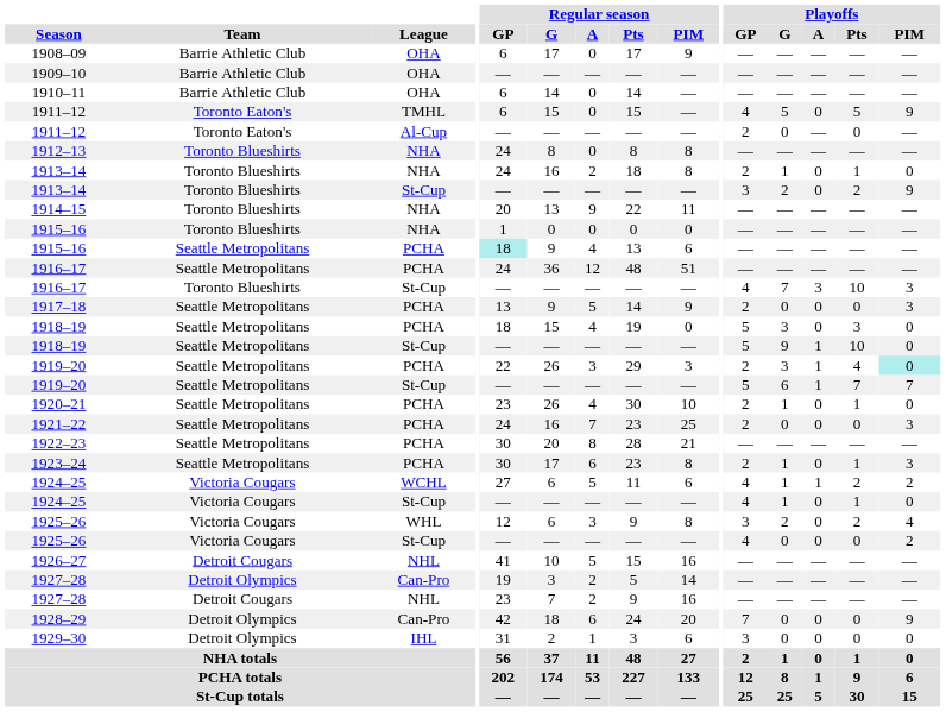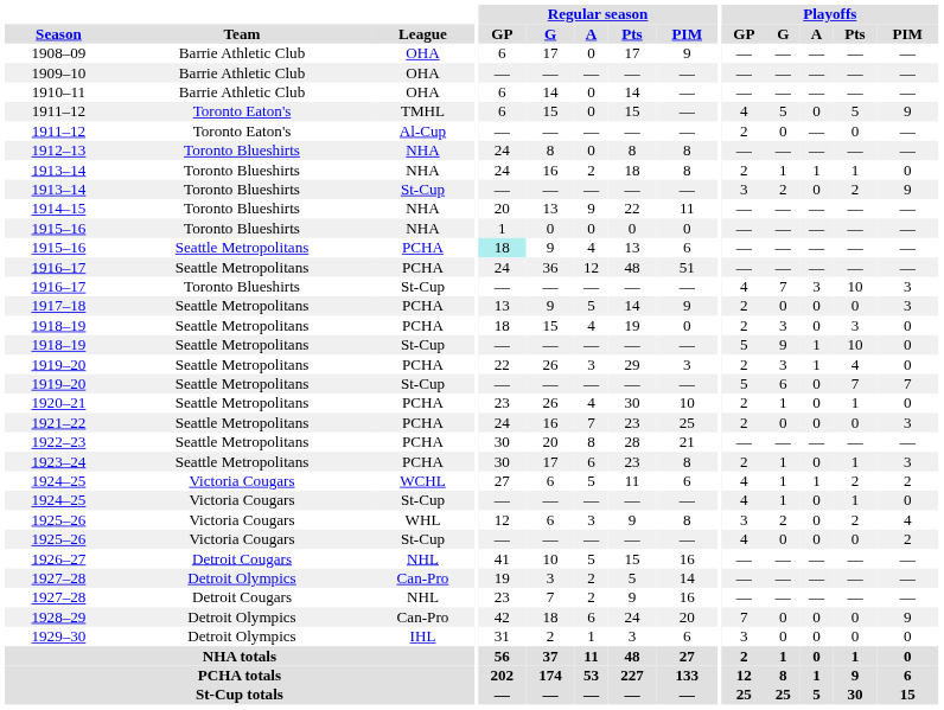 <table border="0" cellpadding="1" cellspacing="0" style="text-align:center; width:60em">
 <tr bgcolor="#e0e0e0">
 <th colspan="3" bgcolor="#ffffff"></th>
 <th rowspan="100" bgcolor="#ffffff"></th>
 <th colspan="5"><a href='#'>Regular season</a></th>
 <th rowspan="100" bgcolor="#ffffff"></th>
 <th colspan="5"><a href='#'>Playoffs</a></th>
 </tr>
 <tr bgcolor="#e0e0e0">
 <th><a href='#'>Season</a></th>
 <th>Team</th>
 <th>League</th>
 <th>GP</th>
 <th><a href='#'>G</a></th>
 <th><a href='#'>A</a></th>
 <th><a href='#'>Pts</a></th>
 <th><a href='#'>PIM</a></th>
 <th>GP</th>
 <th>G</th>
 <th>A</th>
 <th>Pts</th>
 <th>PIM</th>
 </tr>
 <tr>
 <td>1908–09</td>
 <td>Barrie Athletic Club</td>
 <td><a href='#'>OHA</a></td>
 <td>6</td>
 <td>17</td>
 <td>0</td>
 <td>17</td>
 <td>9</td>
 <td>—</td>
 <td>—</td>
 <td>—</td>
 <td>—</td>
 <td>—</td>
 </tr>
 <tr bgcolor="#f0f0f0">
 <td>1909–10</td>
 <td>Barrie Athletic Club</td>
 <td>OHA</td>
 <td>—</td>
 <td>—</td>
 <td>—</td>
 <td>—</td>
 <td>—</td>
 <td>—</td>
 <td>—</td>
 <td>—</td>
 <td>—</td>
 <td>—</td>
 </tr>
 <tr>
 <td>1910–11</td>
 <td>Barrie Athletic Club</td>
 <td>OHA</td>
 <td>6</td>
 <td>14</td>
 <td>0</td>
 <td>14</td>
 <td>—</td>
 <td>—</td>
 <td>—</td>
 <td>—</td>
 <td>—</td>
 <td>—</td>
 </tr>
 <tr bgcolor="#f0f0f0">
 <td>1911–12</td>
 <td><a href='#'>Toronto Eaton's</a></td>
 <td>TMHL</td>
 <td>6</td>
 <td>15</td>
 <td>0</td>
 <td>15</td>
 <td>—</td>
 <td>4</td>
 <td>5</td>
 <td>0</td>
 <td>5</td>
 <td>9</td>
 </tr>
 <tr>
 <td><a href='#'>1911–12</a></td>
 <td>Toronto Eaton's</td>
 <td><a href='#'>Al-Cup</a></td>
 <td>—</td>
 <td>—</td>
 <td>—</td>
 <td>—</td>
 <td>—</td>
 <td>2</td>
 <td>0</td>
 <td>—</td>
 <td>0</td>
 <td>—</td>
 </tr>
 <tr bgcolor="#f0f0f0">
 <td><a href='#'>1912–13</a></td>
 <td><a href='#'>Toronto Blueshirts</a></td>
 <td><a href='#'>NHA</a></td>
 <td>24</td>
 <td>8</td>
 <td>0</td>
 <td>8</td>
 <td>8</td>
 <td>—</td>
 <td>—</td>
 <td>—</td>
 <td>—</td>
 <td>—</td>
 </tr>
 <tr>
 <td><a href='#'>1913–14</a></td>
 <td>Toronto Blueshirts</td>
 <td>NHA</td>
 <td>24</td>
 <td>16</td>
 <td>2</td>
 <td>18</td>
 <td>8</td>
 <td>2</td>
 <td>1</td>
-<td>0</td>
+<td>1</td>
 <td>1</td>
 <td>0</td>
 </tr>
 <tr bgcolor="#f0f0f0">
 <td><a href='#'>1913–14</a></td>
 <td>Toronto Blueshirts</td>
 <td><a href='#'>St-Cup</a></td>
 <td>—</td>
 <td>—</td>
 <td>—</td>
 <td>—</td>
 <td>—</td>
 <td>3</td>
 <td>2</td>
 <td>0</td>
 <td>2</td>
 <td>9</td>
 </tr>
 <tr>
 <td><a href='#'>1914–15</a></td>
 <td>Toronto Blueshirts</td>
 <td>NHA</td>
 <td>20</td>
 <td>13</td>
 <td>9</td>
 <td>22</td>
 <td>11</td>
 <td>—</td>
 <td>—</td>
 <td>—</td>
 <td>—</td>
 <td>—</td>
 </tr>
 <tr bgcolor="#f0f0f0">
 <td><a href='#'>1915–16</a></td>
 <td>Toronto Blueshirts</td>
 <td>NHA</td>
 <td>1</td>
 <td>0</td>
 <td>0</td>
 <td>0</td>
 <td>0</td>
 <td>—</td>
 <td>—</td>
 <td>—</td>
 <td>—</td>
 <td>—</td>
 </tr>
 <tr>
 <td><a href='#'>1915–16</a></td>
 <td><a href='#'>Seattle Metropolitans</a></td>
 <td><a href='#'>PCHA</a></td>
 <td style="background: paleturquoise;">18</td>
 <td>9</td>
 <td>4</td>
 <td>13</td>
 <td>6</td>
 <td>—</td>
 <td>—</td>
 <td>—</td>
 <td>—</td>
 <td>—</td>
 </tr>
 <tr bgcolor="#f0f0f0">
 <td><a href='#'>1916–17</a></td>
 <td>Seattle Metropolitans</td>
 <td>PCHA</td>
 <td>24</td>
 <td>36</td>
 <td>12</td>
 <td>48</td>
 <td>51</td>
 <td>—</td>
 <td>—</td>
 <td>—</td>
 <td>—</td>
 <td>—</td>
 </tr>
 <tr>
 <td><a href='#'>1916–17</a></td>
 <td>Toronto Blueshirts</td>
 <td>St-Cup</td>
 <td>—</td>
 <td>—</td>
 <td>—</td>
 <td>—</td>
 <td>—</td>
 <td>4</td>
 <td>7</td>
 <td>3</td>
 <td>10</td>
 <td>3</td>
 </tr>
 <tr bgcolor="#f0f0f0">
 <td><a href='#'>1917–18</a></td>
 <td>Seattle Metropolitans</td>
 <td>PCHA</td>
 <td>13</td>
 <td>9</td>
 <td>5</td>
 <td>14</td>
 <td>9</td>
 <td>2</td>
 <td>0</td>
 <td>0</td>
 <td>0</td>
 <td>3</td>
 </tr>
 <tr>
 <td><a href='#'>1918–19</a></td>
 <td>Seattle Metropolitans</td>
 <td>PCHA</td>
 <td>18</td>
 <td>15</td>
 <td>4</td>
 <td>19</td>
 <td>0</td>
-<td>5</td>
+<td>2</td>
 <td>3</td>
 <td>0</td>
 <td>3</td>
 <td>0</td>
 </tr>
 <tr bgcolor="#f0f0f0">
 <td><a href='#'>1918–19</a></td>
 <td>Seattle Metropolitans</td>
 <td>St-Cup</td>
 <td>—</td>
 <td>—</td>
 <td>—</td>
 <td>—</td>
 <td>—</td>
 <td>5</td>
 <td>9</td>
 <td>1</td>
 <td>10</td>
 <td>0</td>
 </tr>
 <tr>
 <td><a href='#'>1919–20</a></td>
 <td>Seattle Metropolitans</td>
 <td>PCHA</td>
 <td>22</td>
 <td>26</td>
 <td>3</td>
 <td>29</td>
 <td>3</td>
 <td>2</td>
 <td>3</td>
 <td>1</td>
 <td>4</td>
-<td style="background: paleturquoise;">0</td>
+<td>0</td>
 </tr>
 <tr bgcolor="#f0f0f0">
 <td><a href='#'>1919–20</a></td>
 <td>Seattle Metropolitans</td>
 <td>St-Cup</td>
 <td>—</td>
 <td>—</td>
 <td>—</td>
 <td>—</td>
 <td>—</td>
 <td>5</td>
 <td>6</td>
-<td>1</td>
+<td>0</td>
 <td>7</td>
 <td>7</td>
 </tr>
 <tr>
 <td><a href='#'>1920–21</a></td>
 <td>Seattle Metropolitans</td>
 <td>PCHA</td>
 <td>23</td>
 <td>26</td>
 <td>4</td>
 <td>30</td>
 <td>10</td>
 <td>2</td>
 <td>1</td>
 <td>0</td>
 <td>1</td>
 <td>0</td>
 </tr>
 <tr bgcolor="#f0f0f0">
 <td><a href='#'>1921–22</a></td>
 <td>Seattle Metropolitans</td>
 <td>PCHA</td>
 <td>24</td>
 <td>16</td>
 <td>7</td>
 <td>23</td>
 <td>25</td>
 <td>2</td>
 <td>0</td>
 <td>0</td>
 <td>0</td>
 <td>3</td>
 </tr>
 <tr>
 <td><a href='#'>1922–23</a></td>
 <td>Seattle Metropolitans</td>
 <td>PCHA</td>
 <td>30</td>
 <td>20</td>
 <td>8</td>
 <td>28</td>
 <td>21</td>
 <td>—</td>
 <td>—</td>
 <td>—</td>
 <td>—</td>
 <td>—</td>
 </tr>
 <tr bgcolor="#f0f0f0">
 <td><a href='#'>1923–24</a></td>
 <td>Seattle Metropolitans</td>
 <td>PCHA</td>
 <td>30</td>
 <td>17</td>
 <td>6</td>
 <td>23</td>
 <td>8</td>
 <td>2</td>
 <td>1</td>
 <td>0</td>
 <td>1</td>
 <td>3</td>
 </tr>
 <tr>
 <td><a href='#'>1924–25</a></td>
 <td><a href='#'>Victoria Cougars</a></td>
 <td><a href='#'>WCHL</a></td>
 <td>27</td>
 <td>6</td>
 <td>5</td>
 <td>11</td>
 <td>6</td>
 <td>4</td>
 <td>1</td>
 <td>1</td>
 <td>2</td>
 <td>2</td>
 </tr>
 <tr bgcolor="#f0f0f0">
 <td><a href='#'>1924–25</a></td>
 <td>Victoria Cougars</td>
 <td>St-Cup</td>
 <td>—</td>
 <td>—</td>
 <td>—</td>
 <td>—</td>
 <td>—</td>
 <td>4</td>
 <td>1</td>
 <td>0</td>
 <td>1</td>
 <td>0</td>
 </tr>
 <tr>
 <td><a href='#'>1925–26</a></td>
 <td>Victoria Cougars</td>
 <td>WHL</td>
 <td>12</td>
 <td>6</td>
 <td>3</td>
 <td>9</td>
 <td>8</td>
 <td>3</td>
 <td>2</td>
 <td>0</td>
 <td>2</td>
 <td>4</td>
 </tr>
 <tr bgcolor="#f0f0f0">
 <td><a href='#'>1925–26</a></td>
 <td>Victoria Cougars</td>
 <td>St-Cup</td>
 <td>—</td>
 <td>—</td>
 <td>—</td>
 <td>—</td>
 <td>—</td>
 <td>4</td>
 <td>0</td>
 <td>0</td>
 <td>0</td>
 <td>2</td>
 </tr>
 <tr>
 <td><a href='#'>1926–27</a></td>
 <td><a href='#'>Detroit Cougars</a></td>
 <td><a href='#'>NHL</a></td>
 <td>41</td>
 <td>10</td>
 <td>5</td>
 <td>15</td>
 <td>16</td>
 <td>—</td>
 <td>—</td>
 <td>—</td>
 <td>—</td>
 <td>—</td>
 </tr>
 <tr bgcolor="#f0f0f0">
 <td><a href='#'>1927–28</a></td>
 <td><a href='#'>Detroit Olympics</a></td>
 <td><a href='#'>Can-Pro</a></td>
 <td>19</td>
 <td>3</td>
 <td>2</td>
 <td>5</td>
 <td>14</td>
 <td>—</td>
 <td>—</td>
 <td>—</td>
 <td>—</td>
 <td>—</td>
 </tr>
 <tr>
 <td><a href='#'>1927–28</a></td>
 <td>Detroit Cougars</td>
 <td>NHL</td>
 <td>23</td>
 <td>7</td>
 <td>2</td>
 <td>9</td>
 <td>16</td>
 <td>—</td>
 <td>—</td>
 <td>—</td>
 <td>—</td>
 <td>—</td>
 </tr>
 <tr bgcolor="#f0f0f0">
 <td><a href='#'>1928–29</a></td>
 <td>Detroit Olympics</td>
 <td>Can-Pro</td>
 <td>42</td>
 <td>18</td>
 <td>6</td>
 <td>24</td>
 <td>20</td>
 <td>7</td>
 <td>0</td>
 <td>0</td>
 <td>0</td>
 <td>9</td>
 </tr>
 <tr>
 <td><a href='#'>1929–30</a></td>
 <td>Detroit Olympics</td>
 <td><a href='#'>IHL</a></td>
 <td>31</td>
 <td>2</td>
 <td>1</td>
 <td>3</td>
 <td>6</td>
 <td>3</td>
 <td>0</td>
 <td>0</td>
 <td>0</td>
 <td>0</td>
 </tr>
 <tr bgcolor="#e0e0e0">
 <th colspan="3">NHA totals</th>
 <th>56</th>
 <th>37</th>
 <th>11</th>
 <th>48</th>
 <th>27</th>
 <th>2</th>
 <th>1</th>
 <th>0</th>
 <th>1</th>
 <th>0</th>
 </tr>
 <tr bgcolor="#e0e0e0">
 <th colspan="3">PCHA totals</th>
 <th>202</th>
 <th>174</th>
 <th>53</th>
 <th>227</th>
 <th>133</th>
 <th>12</th>
 <th>8</th>
 <th>1</th>
 <th>9</th>
 <th>6</th>
 </tr>
 <tr bgcolor="#e0e0e0">
 <th colspan="3">St-Cup totals</th>
 <th>—</th>
 <th>—</th>
 <th>—</th>
 <th>—</th>
 <th>—</th>
 <th>25</th>
 <th>25</th>
 <th>5</th>
 <th>30</th>
 <th>15</th>
 </tr>
 </table>
